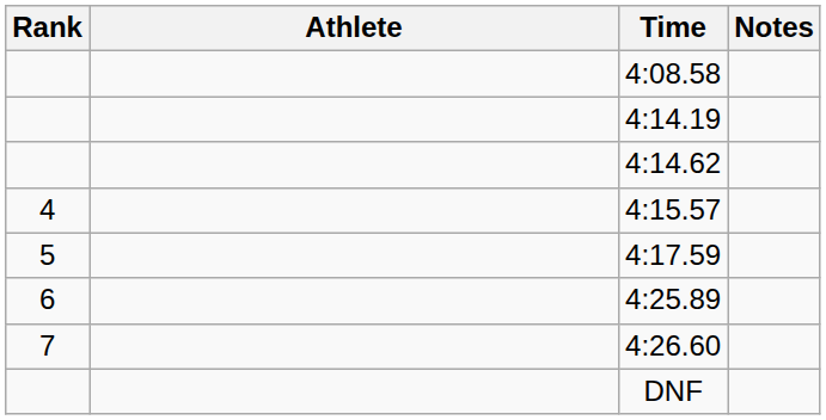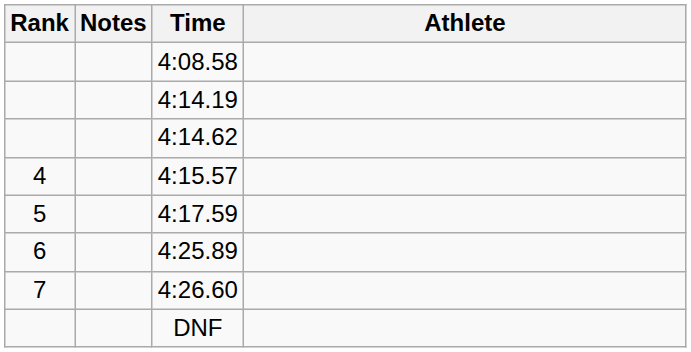 <table class="wikitable" style="text-align:center">
 <tr>
 <th>Rank</th>
+<th>Notes</th>
+<th>Time</th>
 <th Style="width:18em">Athlete</th>
-<th>Time</th>
-<th>Notes</th>
 </tr>
 <tr>
 <td></td>
+<td></td>
+<td>4:08.58</td>
 <td style="text-align:left"></td>
-<td>4:08.58</td>
-<td></td>
 </tr>
 <tr>
 <td></td>
+<td></td>
+<td>4:14.19</td>
 <td style="text-align:left"></td>
-<td>4:14.19</td>
-<td></td>
 </tr>
 <tr>
 <td></td>
+<td></td>
+<td>4:14.62</td>
 <td style="text-align:left"></td>
-<td>4:14.62</td>
-<td></td>
 </tr>
 <tr>
 <td>4</td>
+<td></td>
+<td>4:15.57</td>
 <td style="text-align:left"></td>
-<td>4:15.57</td>
-<td></td>
 </tr>
 <tr>
 <td>5</td>
+<td></td>
+<td>4:17.59</td>
 <td style="text-align:left"></td>
-<td>4:17.59</td>
-<td></td>
 </tr>
 <tr>
 <td>6</td>
+<td></td>
+<td>4:25.89</td>
 <td style="text-align:left"></td>
-<td>4:25.89</td>
-<td></td>
 </tr>
 <tr>
 <td>7</td>
+<td></td>
+<td>4:26.60</td>
 <td style="text-align:left"></td>
-<td>4:26.60</td>
-<td></td>
 </tr>
 <tr>
 <td></td>
+<td></td>
+<td>DNF</td>
 <td style="text-align:left"></td>
-<td>DNF</td>
-<td></td>
 </tr>
 </table>
